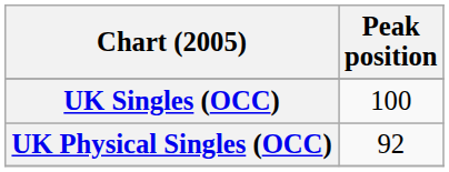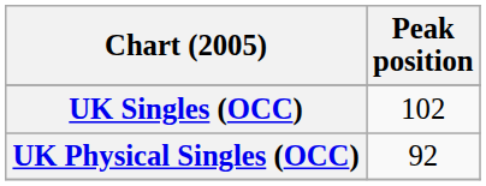 <table class="wikitable sortable plainrowheaders" style="text-align:center">
 <tr>
 <th scope="col">Chart (2005)</th>
 <th scope="col">Peak<br>position</th>
 </tr>
 <tr>
 </tr>
 <tr>
 <th scope="row"><a href='#'>UK Singles</a> (<a href='#'>OCC</a>)</th>
-<td>100</td>
+<td>102</td>
 </tr>
 <tr>
 <th scope="row"><a href='#'>UK Physical Singles</a> (<a href='#'>OCC</a>)</th>
 <td>92</td>
 </tr>
 <tr>
 </tr>
 </table>
